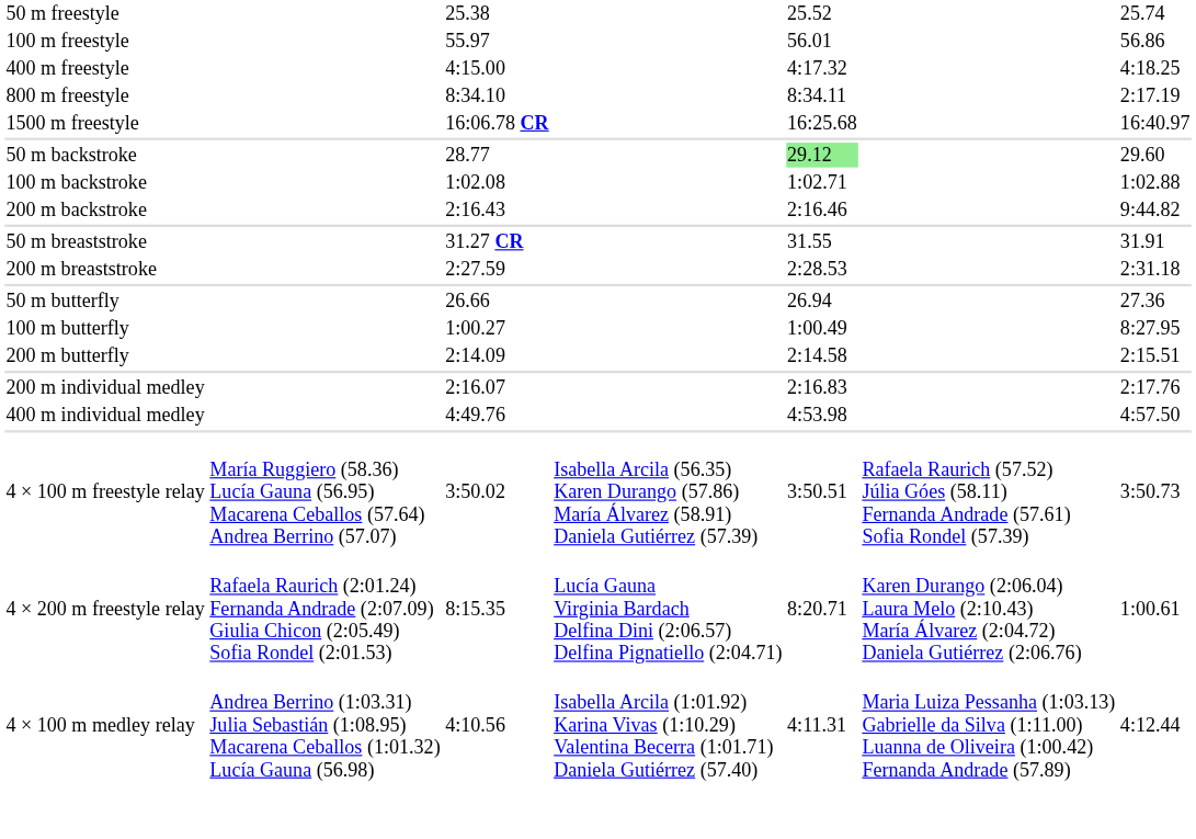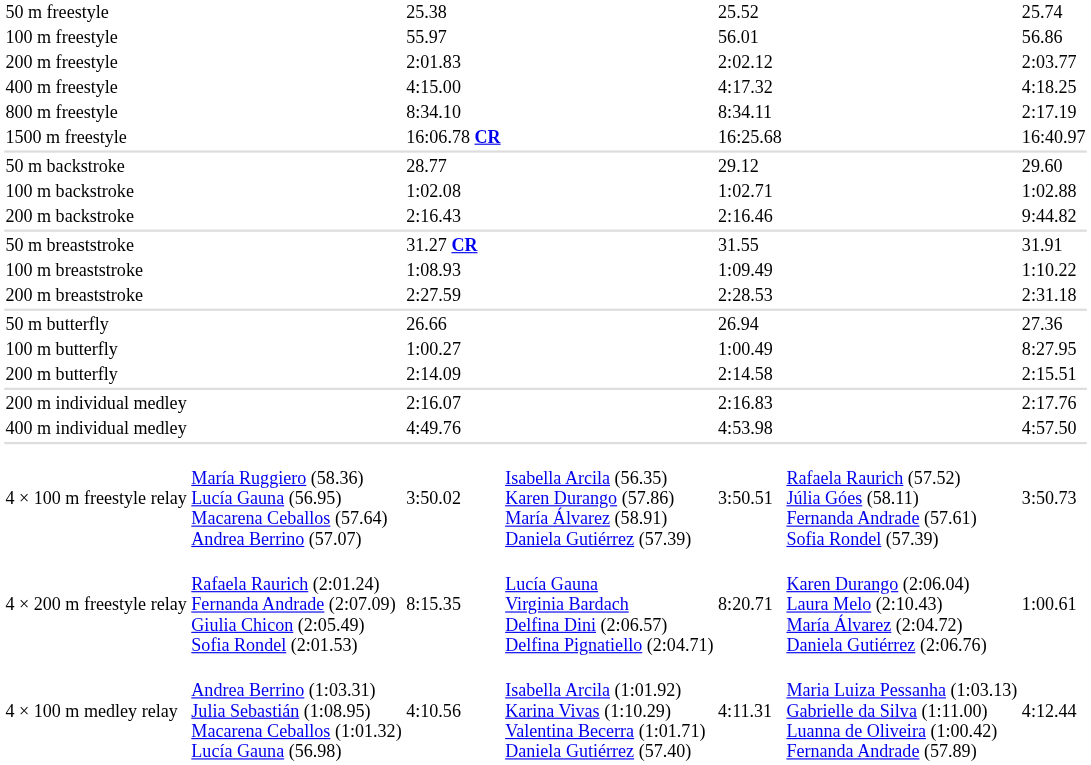 <table>
 <tr>
 <td>50 m freestyle</td>
 <td></td>
 <td>25.38</td>
 <td></td>
 <td>25.52</td>
 <td></td>
 <td>25.74</td>
 </tr>
 <tr>
 <td>100 m freestyle</td>
 <td></td>
 <td>55.97</td>
 <td></td>
 <td>56.01</td>
 <td></td>
 <td>56.86</td>
+</tr>
+<tr>
+<td>200 m freestyle</td>
+<td></td>
+<td>2:01.83</td>
+<td></td>
+<td>2:02.12</td>
+<td></td>
+<td>2:03.77</td>
 </tr>
 <tr>
 <td>400 m freestyle</td>
 <td></td>
 <td>4:15.00</td>
 <td></td>
 <td>4:17.32</td>
 <td></td>
 <td>4:18.25</td>
 </tr>
 <tr>
 <td>800 m freestyle</td>
 <td></td>
 <td>8:34.10</td>
 <td></td>
 <td>8:34.11</td>
 <td></td>
 <td>2:17.19</td>
 </tr>
 <tr>
 <td>1500 m freestyle</td>
 <td></td>
 <td>16:06.78 <strong><a href='#'>CR</a></strong></td>
 <td></td>
 <td>16:25.68</td>
 <td></td>
 <td>16:40.97</td>
 </tr>
 <tr bgcolor=#DDDDDD>
 <td colspan=7></td>
 </tr>
 <tr>
 <td>50 m backstroke</td>
 <td></td>
 <td>28.77</td>
 <td></td>
-<td style="background: lightgreen;">29.12</td>
+<td>29.12</td>
 <td></td>
 <td>29.60</td>
 </tr>
 <tr>
 <td>100 m backstroke</td>
 <td></td>
 <td>1:02.08</td>
 <td></td>
 <td>1:02.71</td>
 <td></td>
 <td>1:02.88</td>
 </tr>
 <tr>
 <td>200 m backstroke</td>
 <td></td>
 <td>2:16.43</td>
 <td></td>
 <td>2:16.46</td>
 <td></td>
 <td>9:44.82</td>
 </tr>
 <tr bgcolor=#DDDDDD>
 <td colspan=7></td>
 </tr>
 <tr>
 <td>50 m breaststroke</td>
 <td></td>
 <td>31.27 <strong><a href='#'>CR</a></strong></td>
 <td></td>
 <td>31.55</td>
 <td></td>
 <td>31.91</td>
+</tr>
+<tr>
+<td>100 m breaststroke</td>
+<td></td>
+<td>1:08.93</td>
+<td></td>
+<td>1:09.49</td>
+<td></td>
+<td>1:10.22</td>
 </tr>
 <tr>
 <td>200 m breaststroke</td>
 <td></td>
 <td>2:27.59</td>
 <td></td>
 <td>2:28.53</td>
 <td></td>
 <td>2:31.18</td>
 </tr>
 <tr bgcolor=#DDDDDD>
 <td colspan=7></td>
 </tr>
 <tr>
 <td>50 m butterfly</td>
 <td></td>
 <td>26.66 </td>
 <td></td>
 <td>26.94</td>
 <td></td>
 <td>27.36</td>
 </tr>
 <tr>
 <td>100 m butterfly</td>
 <td></td>
 <td>1:00.27 </td>
 <td></td>
 <td>1:00.49 </td>
 <td></td>
 <td>8:27.95</td>
 </tr>
 <tr>
 <td>200 m butterfly</td>
 <td></td>
 <td>2:14.09</td>
 <td></td>
 <td>2:14.58</td>
 <td></td>
 <td>2:15.51</td>
 </tr>
 <tr bgcolor=#DDDDDD>
 <td colspan=7></td>
 </tr>
 <tr>
 <td>200 m individual medley</td>
 <td></td>
 <td>2:16.07</td>
 <td></td>
 <td>2:16.83</td>
 <td></td>
 <td>2:17.76</td>
 </tr>
 <tr>
 <td>400 m individual medley</td>
 <td></td>
 <td>4:49.76</td>
 <td></td>
 <td>4:53.98</td>
 <td></td>
 <td>4:57.50</td>
 </tr>
 <tr bgcolor=#DDDDDD>
 <td colspan=7></td>
 </tr>
 <tr>
 <td>4 × 100 m freestyle relay</td>
 <td><br><a href='#'>María Ruggiero</a> (58.36)<br><a href='#'>Lucía Gauna</a> (56.95)<br><a href='#'>Macarena Ceballos</a> (57.64)<br><a href='#'>Andrea Berrino</a> (57.07)</td>
 <td>3:50.02</td>
 <td><br><a href='#'>Isabella Arcila</a> (56.35)<br><a href='#'>Karen Durango</a> (57.86)<br><a href='#'>María Álvarez</a> (58.91)<br><a href='#'>Daniela Gutiérrez</a> (57.39)</td>
 <td>3:50.51</td>
 <td><br><a href='#'>Rafaela Raurich</a> (57.52)<br><a href='#'>Júlia Góes</a> (58.11)<br><a href='#'>Fernanda Andrade</a> (57.61)<br><a href='#'>Sofia Rondel</a> (57.39)</td>
 <td>3:50.73</td>
 </tr>
 <tr>
 <td>4 × 200 m freestyle relay</td>
 <td><br><a href='#'>Rafaela Raurich</a> (2:01.24)<br><a href='#'>Fernanda Andrade</a> (2:07.09)<br><a href='#'>Giulia Chicon</a> (2:05.49)<br><a href='#'>Sofia Rondel</a> (2:01.53)</td>
 <td>8:15.35</td>
 <td><br><a href='#'>Lucía Gauna</a> <br><a href='#'>Virginia Bardach</a> <br><a href='#'>Delfina Dini</a> (2:06.57)<br><a href='#'>Delfina Pignatiello</a> (2:04.71)</td>
 <td>8:20.71</td>
 <td><br><a href='#'>Karen Durango</a> (2:06.04)<br><a href='#'>Laura Melo</a> (2:10.43)<br><a href='#'>María Álvarez</a> (2:04.72)<br><a href='#'>Daniela Gutiérrez</a> (2:06.76)</td>
 <td>1:00.61</td>
 </tr>
 <tr>
 <td>4 × 100 m medley relay</td>
 <td><br><a href='#'>Andrea Berrino</a> (1:03.31)<br><a href='#'>Julia Sebastián</a> (1:08.95)<br><a href='#'>Macarena Ceballos</a> (1:01.32)<br><a href='#'>Lucía Gauna</a> (56.98)</td>
 <td>4:10.56</td>
 <td><br><a href='#'>Isabella Arcila</a> (1:01.92)<br><a href='#'>Karina Vivas</a> (1:10.29)<br><a href='#'>Valentina Becerra</a> (1:01.71)<br><a href='#'>Daniela Gutiérrez</a> (57.40)</td>
 <td>4:11.31</td>
 <td><br><a href='#'>Maria Luiza Pessanha</a> (1:03.13)<br><a href='#'>Gabrielle da Silva</a> (1:11.00)<br><a href='#'>Luanna de Oliveira</a> (1:00.42)<br><a href='#'>Fernanda Andrade</a> (57.89)</td>
 <td>4:12.44</td>
 </tr>
 </table>
